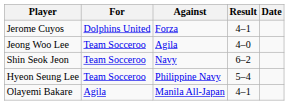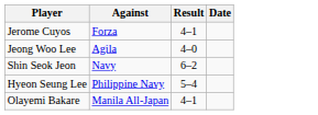 <table class="wikitable sortable" style="float:left; margin-right:1em">
 <tr>
 <th>Player</th>
-<th>For</th>
 <th>Against</th>
 <th style="text-align:center;">Result</th>
 <th>Date</th>
 </tr>
 <tr>
 <td> Jerome Cuyos</td>
-<td><a href='#'>Dolphins United</a></td>
 <td><a href='#'>Forza</a></td>
 <td style="text-align:center;">4–1</td>
 <td></td>
 </tr>
 <tr>
 <td> Jeong Woo Lee</td>
-<td><a href='#'>Team Socceroo</a></td>
 <td><a href='#'>Agila</a></td>
 <td style="text-align:center;">4–0</td>
 <td></td>
 </tr>
 <tr>
 <td> Shin Seok Jeon</td>
-<td><a href='#'>Team Socceroo</a></td>
 <td><a href='#'>Navy</a></td>
 <td style="text-align:center;">6–2</td>
 <td></td>
 </tr>
 <tr>
 <td> Hyeon Seung Lee</td>
-<td><a href='#'>Team Socceroo</a></td>
 <td><a href='#'>Philippine Navy</a></td>
 <td style="text-align:center;">5–4</td>
 <td></td>
 </tr>
 <tr>
 <td> Olayemi Bakare</td>
-<td><a href='#'>Agila</a></td>
 <td><a href='#'>Manila All-Japan</a></td>
 <td style="text-align:center;">4–1</td>
 <td></td>
 </tr>
 </table>
